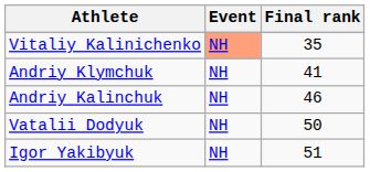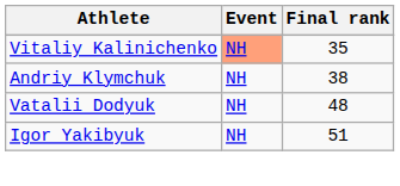 <table class="wikitable" style="font-size:90%">
 <tr>
 <th>Athlete</th>
 <th>Event</th>
 <th>Final rank</th>
 </tr>
 <tr style="font-size:95%">
 </tr>
 <tr align=center>
 <td align=left><a href='#'>Vitaliy Kalinichenko</a></td>
 <td align=left style="background: lightsalmon;"><a href='#'>NH</a></td>
 <td>35</td>
 </tr>
 <tr align=center>
 <td align=left><a href='#'>Andriy Klymchuk</a></td>
 <td align=left><a href='#'>NH</a></td>
-<td>41</td>
-</tr>
-<tr align=center>
-<td align=left><a href='#'>Andriy Kalinchuk</a></td>
-<td align=left><a href='#'>NH</a></td>
-<td>46</td>
+<td>38</td>
 </tr>
 <tr align=center>
 <td align=left><a href='#'>Vatalii Dodyuk</a></td>
 <td align=left><a href='#'>NH</a></td>
-<td>50</td>
+<td>48</td>
 </tr>
 <tr align=center>
 <td align=left><a href='#'>Igor Yakibyuk</a></td>
 <td align=left><a href='#'>NH</a></td>
 <td>51</td>
 </tr>
 </table>
